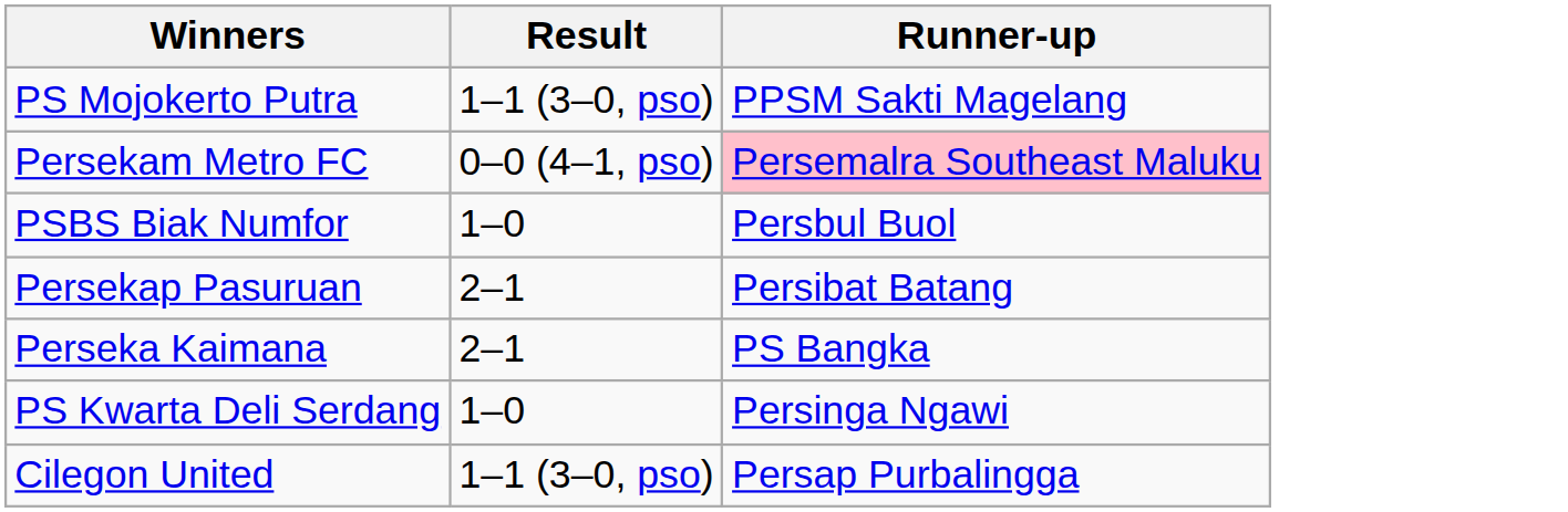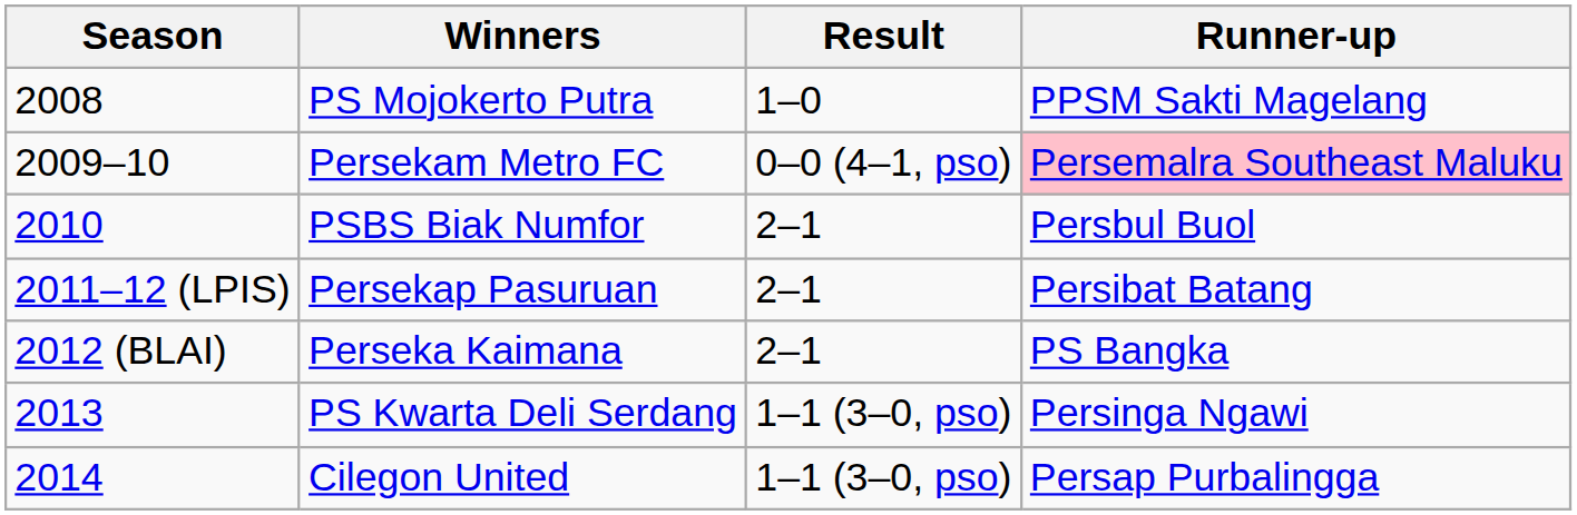 <table class="wikitable">
 <tr>
+<th>Season</th>
 <th>Winners</th>
 <th>Result</th>
 <th>Runner-up</th>
 </tr>
 <tr>
+<td>2008</td>
 <td><a href='#'>PS Mojokerto Putra</a></td>
-<td>1–1 (3–0, <a href='#'>pso</a>)</td>
+<td>1–0</td>
 <td><a href='#'>PPSM Sakti Magelang</a></td>
 </tr>
 <tr>
+<td>2009–10</td>
 <td><a href='#'>Persekam Metro FC</a></td>
 <td>0–0 (4–1, <a href='#'>pso</a>)</td>
 <td style="background: pink;"><a href='#'>Persemalra Southeast Maluku</a></td>
 </tr>
 <tr>
+<td><a href='#'>2010</a></td>
 <td><a href='#'>PSBS Biak Numfor</a></td>
-<td>1–0</td>
+<td>2–1</td>
 <td><a href='#'>Persbul Buol</a></td>
 </tr>
 <tr>
+<td><a href='#'>2011–12</a> (LPIS)</td>
 <td><a href='#'>Persekap Pasuruan</a></td>
 <td>2–1</td>
 <td><a href='#'>Persibat Batang</a></td>
 </tr>
 <tr>
+<td><a href='#'>2012</a> (BLAI)</td>
 <td><a href='#'>Perseka Kaimana</a></td>
 <td>2–1</td>
 <td><a href='#'>PS Bangka</a></td>
 </tr>
 <tr>
+<td><a href='#'>2013</a></td>
 <td><a href='#'>PS Kwarta Deli Serdang</a></td>
-<td>1–0</td>
+<td>1–1 (3–0, <a href='#'>pso</a>)</td>
 <td><a href='#'>Persinga Ngawi</a></td>
 </tr>
 <tr>
+<td><a href='#'>2014</a></td>
 <td><a href='#'>Cilegon United</a></td>
 <td>1–1 (3–0, <a href='#'>pso</a>)</td>
 <td><a href='#'>Persap Purbalingga</a></td>
 </tr>
 </table>
